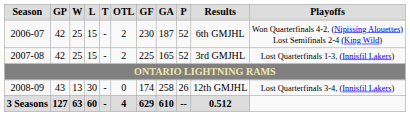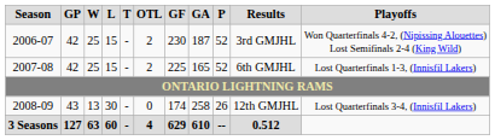 <table class="wikitable">
 <tr align="center"  bgcolor="#dddddd">
 <td><strong>Season</strong></td>
 <td><strong>GP</strong></td>
 <td><strong>W</strong></td>
 <td><strong>L</strong></td>
 <td><strong>T</strong></td>
 <td><strong>OTL</strong></td>
 <td><strong>GF</strong></td>
 <td><strong>GA</strong></td>
 <td><strong>P</strong></td>
 <td><strong>Results</strong></td>
 <td><strong>Playoffs</strong></td>
 </tr>
 <tr align="center">
 <td>2006-07</td>
 <td>42</td>
 <td>25</td>
 <td>15</td>
 <td>-</td>
 <td>2</td>
 <td>230</td>
 <td>187</td>
 <td>52</td>
-<td>6th GMJHL</td>
+<td>3rd GMJHL</td>
 <td><small>Won  Quarterfinals 4-2, (<a href='#'>Nipissing Alouettes</a>)<br>Lost Semifinals 2-4 (<a href='#'>King Wild</a>)</small></td>
 </tr>
 <tr align="center">
 <td>2007-08</td>
 <td>42</td>
 <td>25</td>
 <td>15</td>
 <td>-</td>
 <td>2</td>
 <td>225</td>
 <td>165</td>
 <td>52</td>
-<td>3rd GMJHL</td>
+<td>6th GMJHL</td>
 <td><small>Lost  Quarterfinals 1-3, (<a href='#'>Innisfil Lakers</a>)</small></td>
 </tr>
 <tr align="center"  bgcolor="grey"  style="color:#EEE8AA">
 <td colspan=12><strong>ONTARIO LIGHTNING RAMS</strong></td>
 </tr>
 <tr align="center">
 <td>2008-09</td>
 <td>43</td>
 <td>13</td>
 <td>30</td>
 <td>-</td>
 <td>0</td>
 <td>174</td>
 <td>258</td>
 <td>26</td>
 <td>12th GMJHL</td>
 <td><small>Lost  Quarterfinals 3-4, (<a href='#'>Innisfil Lakers</a>)</small></td>
 </tr>
 <tr align="center"  bgcolor="#dddddd">
 <td><strong>3 Seasons</strong></td>
 <td><strong>127</strong></td>
 <td><strong>63</strong></td>
 <td><strong>60</strong></td>
 <td><strong>-</strong></td>
 <td><strong>4</strong></td>
 <td><strong>629</strong></td>
 <td><strong>610</strong></td>
 <td><strong>--</strong></td>
 <td><strong>0.512</strong></td>
 </tr>
 </table>
